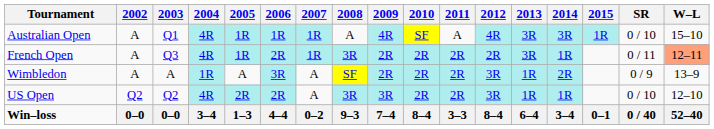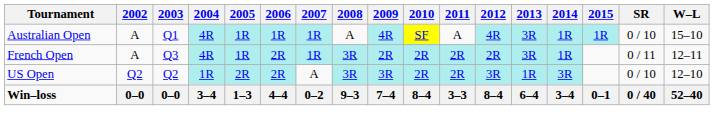 <table class="wikitable nowrap" style="text-align:center;">
 <tr>
 <th width="135">Tournament</th>
 <th width="38"><a href='#'>2002</a></th>
 <th width="38"><a href='#'>2003</a></th>
 <th width="38"><a href='#'>2004</a></th>
 <th width="38"><a href='#'>2005</a></th>
 <th width="38"><a href='#'>2006</a></th>
 <th width="38"><a href='#'>2007</a></th>
 <th width="38"><a href='#'>2008</a></th>
 <th width="38"><a href='#'>2009</a></th>
 <th width="38"><a href='#'>2010</a></th>
 <th width="38"><a href='#'>2011</a></th>
 <th width="38"><a href='#'>2012</a></th>
 <th width="38"><a href='#'>2013</a></th>
 <th width="38"><a href='#'>2014</a></th>
 <th width="38"><a href='#'>2015</a></th>
 <th width="50">SR</th>
 <th width="50">W–L</th>
 </tr>
 <tr>
 <td align="left"><a href='#'>Australian Open</a></td>
 <td>A</td>
 <td><a href='#'>Q1</a></td>
 <td style="background:#afeeee;"><a href='#'>4R</a></td>
 <td style="background:#afeeee;"><a href='#'>1R</a></td>
 <td style="background:#afeeee;"><a href='#'>1R</a></td>
 <td style="background:#afeeee;"><a href='#'>1R</a></td>
 <td>A</td>
 <td style="background:#afeeee;"><a href='#'>4R</a></td>
 <td style="background:yellow;"><a href='#'>SF</a></td>
 <td>A</td>
 <td style="background:#afeeee;"><a href='#'>4R</a></td>
 <td style="background:#afeeee;"><a href='#'>3R</a></td>
-<td style="background:#afeeee;"><a href='#'>3R</a></td>
+<td style="background:#afeeee;"><a href='#'>1R</a></td>
 <td style="background:#afeeee;"><a href='#'>1R</a></td>
 <td>0 / 10</td>
 <td>15–10</td>
 </tr>
 <tr>
 <td align="left"><a href='#'>French Open</a></td>
 <td>A</td>
 <td><a href='#'>Q3</a></td>
 <td style="background:#afeeee;"><a href='#'>4R</a></td>
 <td style="background:#afeeee;"><a href='#'>1R</a></td>
 <td style="background:#afeeee;"><a href='#'>2R</a></td>
 <td style="background:#afeeee;"><a href='#'>1R</a></td>
 <td style="background:#afeeee;"><a href='#'>3R</a></td>
 <td style="background:#afeeee;"><a href='#'>2R</a></td>
 <td style="background:#afeeee;"><a href='#'>2R</a></td>
 <td style="background:#afeeee;"><a href='#'>2R</a></td>
 <td style="background:#afeeee;"><a href='#'>2R</a></td>
 <td style="background:#afeeee;"><a href='#'>3R</a></td>
 <td style="background:#afeeee;"><a href='#'>1R</a></td>
 <td></td>
 <td>0 / 11</td>
-<td style="background: lightsalmon;">12–11</td>
-</tr>
-<tr>
-<td align="left"><a href='#'>Wimbledon</a></td>
-<td>A</td>
-<td>A</td>
-<td style="background:#afeeee;"><a href='#'>1R</a></td>
-<td>A</td>
-<td style="background:#afeeee;"><a href='#'>3R</a></td>
-<td>A</td>
-<td style="background:yellow;"><a href='#'>SF</a></td>
-<td style="background:#afeeee;"><a href='#'>2R</a></td>
-<td style="background:#afeeee;"><a href='#'>2R</a></td>
-<td style="background:#afeeee;"><a href='#'>2R</a></td>
-<td style="background:#afeeee;"><a href='#'>3R</a></td>
-<td style="background:#afeeee;"><a href='#'>1R</a></td>
-<td style="background:#afeeee;"><a href='#'>2R</a></td>
-<td></td>
-<td>0 / 9</td>
-<td>13–9</td>
+<td>12–11</td>
 </tr>
 <tr>
 <td align="left"><a href='#'>US Open</a></td>
 <td><a href='#'>Q2</a></td>
 <td><a href='#'>Q2</a></td>
-<td style="background:#afeeee;"><a href='#'>4R</a></td>
+<td style="background:#afeeee;"><a href='#'>1R</a></td>
 <td style="background:#afeeee;"><a href='#'>2R</a></td>
 <td style="background:#afeeee;"><a href='#'>2R</a></td>
 <td>A</td>
 <td style="background:#afeeee;"><a href='#'>3R</a></td>
 <td style="background:#afeeee;"><a href='#'>3R</a></td>
 <td style="background:#afeeee;"><a href='#'>2R</a></td>
 <td style="background:#afeeee;"><a href='#'>2R</a></td>
 <td style="background:#afeeee;"><a href='#'>3R</a></td>
 <td style="background:#afeeee;"><a href='#'>1R</a></td>
-<td style="background:#afeeee;"><a href='#'>1R</a></td>
+<td style="background:#afeeee;"><a href='#'>3R</a></td>
 <td></td>
 <td>0 / 10</td>
 <td>12–10</td>
 </tr>
 <tr>
 <td style="text-align:left"><strong>Win–loss</strong></td>
 <th>0–0</th>
 <th>0–0</th>
 <th>3–4</th>
 <th>1–3</th>
 <th>4–4</th>
 <th>0–2</th>
 <th>9–3</th>
 <th>7–4</th>
 <th>8–4</th>
 <th>3–3</th>
 <th>8–4</th>
 <th>6–4</th>
 <th>3–4</th>
 <th>0–1</th>
 <th>0 / 40</th>
 <th>52–40</th>
 </tr>
 </table>
